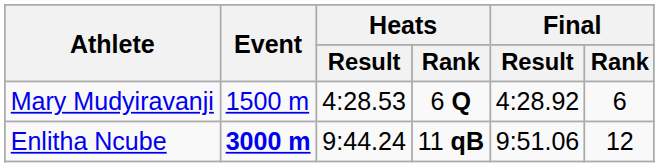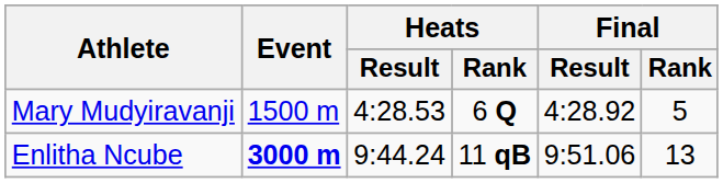 <table class="wikitable" style="font-size:90%">
 <tr>
 <th rowspan=2>Athlete</th>
 <th rowspan=2>Event</th>
 <th colspan=2>Heats</th>
 <th colspan=2>Final</th>
 </tr>
 <tr style="font-size:95%">
 <th>Result</th>
 <th>Rank</th>
 <th>Result</th>
 <th>Rank</th>
 </tr>
 <tr align=center>
 <td align=left><a href='#'>Mary Mudyiravanji</a></td>
 <td align=left><a href='#'>1500 m</a></td>
 <td>4:28.53</td>
 <td>6 <strong>Q</strong></td>
 <td>4:28.92</td>
-<td>6</td>
+<td>5</td>
 </tr>
 <tr align=center>
 <td align=left><a href='#'>Enlitha Ncube</a></td>
 <td align=left><strong><a href='#'>3000 m</a></strong></td>
 <td>9:44.24</td>
 <td>11 <strong>qB</strong></td>
 <td>9:51.06</td>
-<td>12</td>
+<td>13</td>
 </tr>
 </table>
